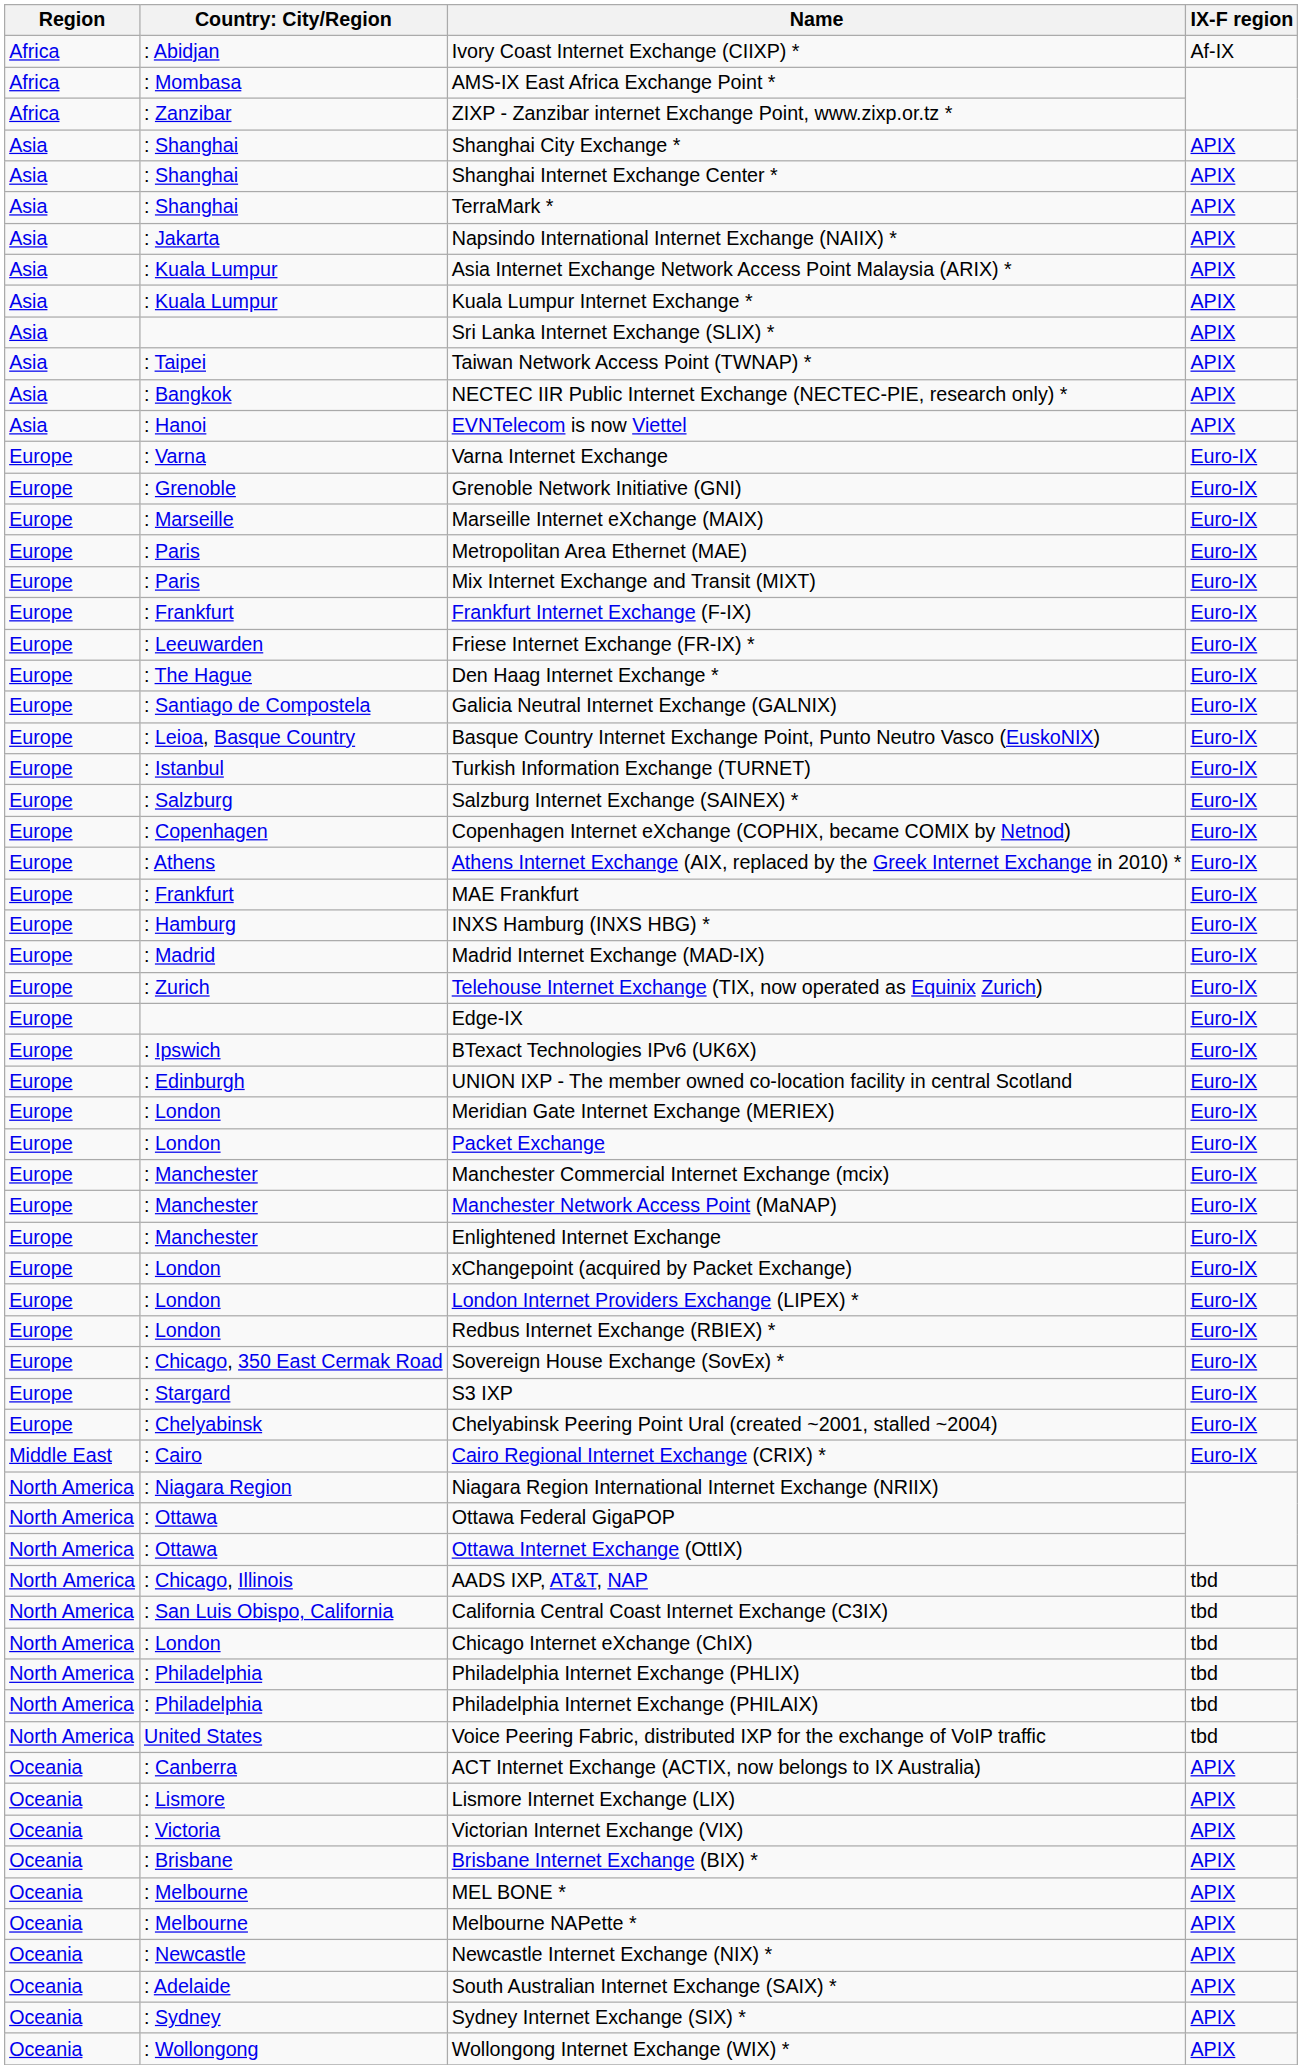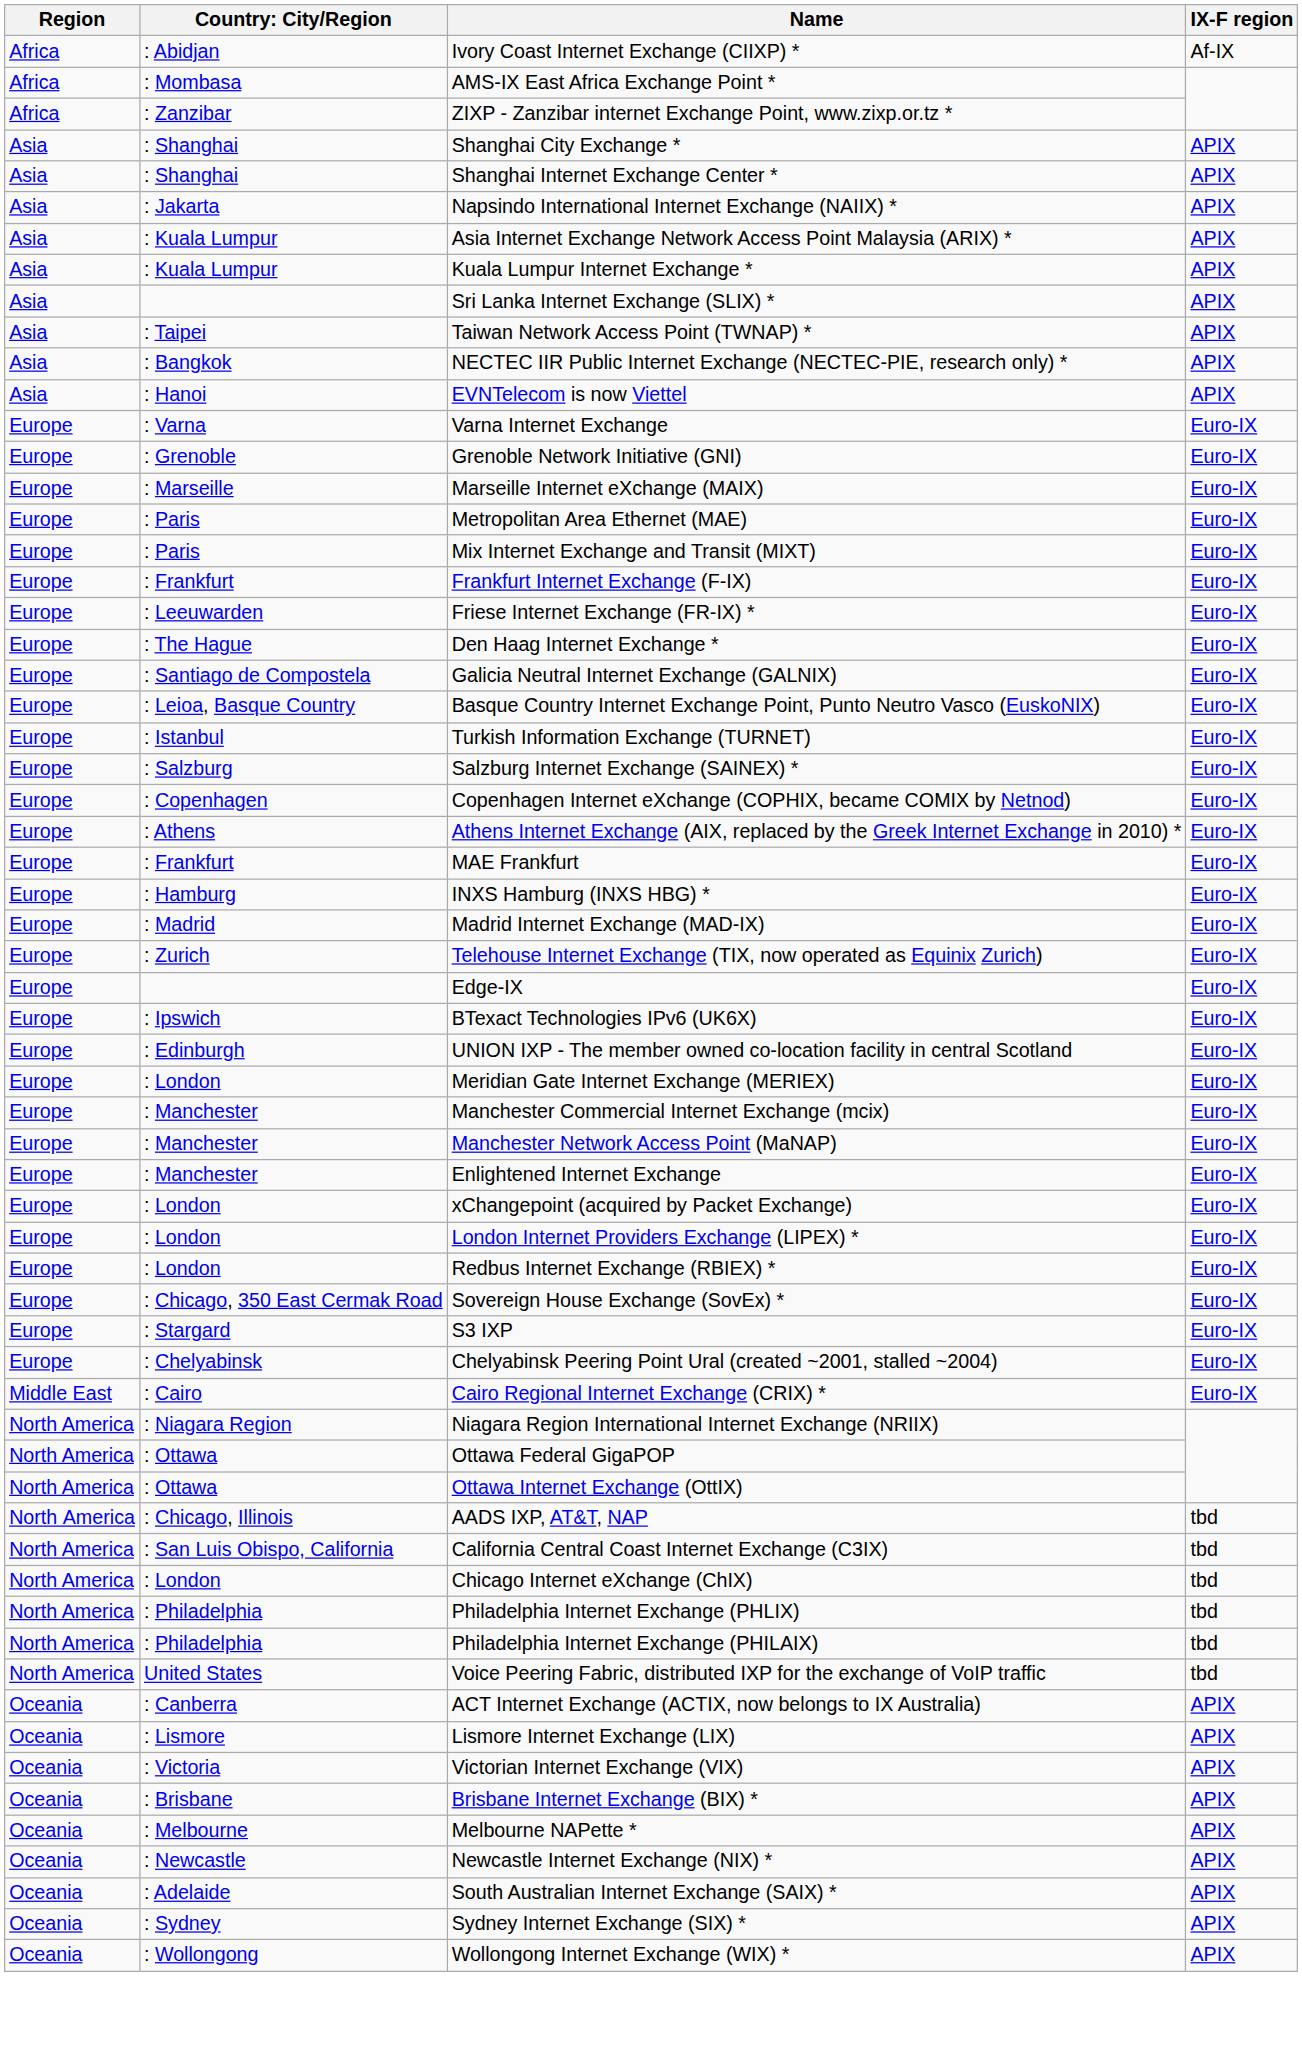 <table class="sortable wikitable">
 <tr>
 <th>Region</th>
 <th>Country: City/Region</th>
 <th>Name</th>
 <th>IX-F region</th>
 </tr>
 <tr>
 <td><a href='#'>Africa</a></td>
 <td>: <a href='#'>Abidjan</a></td>
 <td>Ivory Coast Internet Exchange (CIIXP) *</td>
 <td>Af-IX</td>
 </tr>
 <tr>
 <td><a href='#'>Africa</a></td>
 <td>: <a href='#'>Mombasa</a></td>
 <td>AMS-IX East Africa Exchange Point *</td>
 </tr>
 <tr>
 <td><a href='#'>Africa</a></td>
 <td>: <a href='#'>Zanzibar</a></td>
 <td>ZIXP - Zanzibar internet Exchange Point, www.zixp.or.tz *</td>
 </tr>
 <tr>
 <td><a href='#'>Asia</a></td>
 <td>: <a href='#'>Shanghai</a></td>
 <td>Shanghai City Exchange *</td>
 <td><a href='#'>APIX</a></td>
 </tr>
 <tr>
 <td><a href='#'>Asia</a></td>
 <td>: <a href='#'>Shanghai</a></td>
 <td>Shanghai Internet Exchange Center *</td>
-<td><a href='#'>APIX</a></td>
-</tr>
-<tr>
-<td><a href='#'>Asia</a></td>
-<td>: <a href='#'>Shanghai</a></td>
-<td>TerraMark *</td>
 <td><a href='#'>APIX</a></td>
 </tr>
 <tr>
 <td><a href='#'>Asia</a></td>
 <td>: <a href='#'>Jakarta</a></td>
 <td>Napsindo International Internet Exchange (NAIIX) *</td>
 <td><a href='#'>APIX</a></td>
 </tr>
 <tr>
 <td><a href='#'>Asia</a></td>
 <td>: <a href='#'>Kuala Lumpur</a></td>
 <td>Asia Internet Exchange Network Access Point Malaysia (ARIX) *</td>
 <td><a href='#'>APIX</a></td>
 </tr>
 <tr>
 <td><a href='#'>Asia</a></td>
 <td>: <a href='#'>Kuala Lumpur</a></td>
 <td>Kuala Lumpur Internet Exchange *</td>
 <td><a href='#'>APIX</a></td>
 </tr>
 <tr>
 <td><a href='#'>Asia</a></td>
 <td></td>
 <td>Sri Lanka Internet Exchange (SLIX) *</td>
 <td><a href='#'>APIX</a></td>
 </tr>
 <tr>
 <td><a href='#'>Asia</a></td>
 <td>: <a href='#'>Taipei</a></td>
 <td>Taiwan Network Access Point (TWNAP) *</td>
 <td><a href='#'>APIX</a></td>
 </tr>
 <tr>
 <td><a href='#'>Asia</a></td>
 <td>: <a href='#'>Bangkok</a></td>
 <td>NECTEC IIR Public Internet Exchange (NECTEC-PIE, research only) *</td>
 <td><a href='#'>APIX</a></td>
 </tr>
 <tr>
 <td><a href='#'>Asia</a></td>
 <td>: <a href='#'>Hanoi</a></td>
 <td><a href='#'>EVNTelecom</a> is now <a href='#'>Viettel</a></td>
 <td><a href='#'>APIX</a></td>
 </tr>
 <tr>
 <td><a href='#'>Europe</a></td>
 <td>: <a href='#'>Varna</a></td>
 <td>Varna Internet Exchange</td>
 <td><a href='#'>Euro-IX</a></td>
 </tr>
 <tr>
 <td><a href='#'>Europe</a></td>
 <td>: <a href='#'>Grenoble</a></td>
 <td>Grenoble Network Initiative (GNI)</td>
 <td><a href='#'>Euro-IX</a></td>
 </tr>
 <tr>
 <td><a href='#'>Europe</a></td>
 <td>: <a href='#'>Marseille</a></td>
 <td>Marseille Internet eXchange (MAIX)</td>
 <td><a href='#'>Euro-IX</a></td>
 </tr>
 <tr>
 <td><a href='#'>Europe</a></td>
 <td>: <a href='#'>Paris</a></td>
 <td>Metropolitan Area Ethernet (MAE)</td>
 <td><a href='#'>Euro-IX</a></td>
 </tr>
 <tr>
 <td><a href='#'>Europe</a></td>
 <td>: <a href='#'>Paris</a></td>
 <td>Mix Internet Exchange and Transit (MIXT)</td>
 <td><a href='#'>Euro-IX</a></td>
 </tr>
 <tr>
 <td><a href='#'>Europe</a></td>
 <td>: <a href='#'>Frankfurt</a></td>
 <td><a href='#'>Frankfurt Internet Exchange</a> (F-IX)</td>
 <td><a href='#'>Euro-IX</a></td>
 </tr>
 <tr>
 <td><a href='#'>Europe</a></td>
 <td>: <a href='#'>Leeuwarden</a></td>
 <td>Friese Internet Exchange (FR-IX) *</td>
 <td><a href='#'>Euro-IX</a></td>
 </tr>
 <tr>
 <td><a href='#'>Europe</a></td>
 <td>: <a href='#'>The Hague</a></td>
 <td>Den Haag Internet Exchange *</td>
 <td><a href='#'>Euro-IX</a></td>
 </tr>
 <tr>
 <td><a href='#'>Europe</a></td>
 <td>: <a href='#'>Santiago de Compostela</a></td>
 <td>Galicia Neutral Internet Exchange (GALNIX)</td>
 <td><a href='#'>Euro-IX</a></td>
 </tr>
 <tr>
 <td><a href='#'>Europe</a></td>
 <td>: <a href='#'>Leioa</a>, <a href='#'>Basque Country</a></td>
 <td>Basque Country Internet Exchange Point, Punto Neutro Vasco (<a href='#'>EuskoNIX</a>)</td>
 <td><a href='#'>Euro-IX</a></td>
 </tr>
 <tr>
 <td><a href='#'>Europe</a></td>
 <td>: <a href='#'>Istanbul</a></td>
 <td>Turkish Information Exchange (TURNET)</td>
 <td><a href='#'>Euro-IX</a></td>
 </tr>
 <tr>
 <td><a href='#'>Europe</a></td>
 <td>: <a href='#'>Salzburg</a></td>
 <td>Salzburg Internet Exchange (SAINEX) *</td>
 <td><a href='#'>Euro-IX</a></td>
 </tr>
 <tr>
 <td><a href='#'>Europe</a></td>
 <td>: <a href='#'>Copenhagen</a></td>
 <td>Copenhagen Internet eXchange (COPHIX, became COMIX by <a href='#'>Netnod</a>)</td>
 <td><a href='#'>Euro-IX</a></td>
 </tr>
 <tr>
 <td><a href='#'>Europe</a></td>
 <td>: <a href='#'>Athens</a></td>
 <td><a href='#'>Athens Internet Exchange</a> (AIX, replaced by the <a href='#'>Greek Internet Exchange</a> in 2010) *</td>
 <td><a href='#'>Euro-IX</a></td>
 </tr>
 <tr>
 <td><a href='#'>Europe</a></td>
 <td>: <a href='#'>Frankfurt</a></td>
 <td>MAE Frankfurt</td>
 <td><a href='#'>Euro-IX</a></td>
 </tr>
 <tr>
 <td><a href='#'>Europe</a></td>
 <td>: <a href='#'>Hamburg</a></td>
 <td>INXS Hamburg (INXS HBG) *</td>
 <td><a href='#'>Euro-IX</a></td>
 </tr>
 <tr>
 <td><a href='#'>Europe</a></td>
 <td>: <a href='#'>Madrid</a></td>
 <td>Madrid Internet Exchange (MAD-IX)</td>
 <td><a href='#'>Euro-IX</a></td>
 </tr>
 <tr>
 <td><a href='#'>Europe</a></td>
 <td>: <a href='#'>Zurich</a></td>
 <td><a href='#'>Telehouse Internet Exchange</a> (TIX, now operated as <a href='#'>Equinix</a> <a href='#'>Zurich</a>)</td>
 <td><a href='#'>Euro-IX</a></td>
 </tr>
 <tr>
 <td><a href='#'>Europe</a></td>
 <td></td>
 <td>Edge-IX</td>
 <td><a href='#'>Euro-IX</a></td>
 </tr>
 <tr>
 <td><a href='#'>Europe</a></td>
 <td>: <a href='#'>Ipswich</a></td>
 <td>BTexact Technologies IPv6 (UK6X)</td>
 <td><a href='#'>Euro-IX</a></td>
 </tr>
 <tr>
 <td><a href='#'>Europe</a></td>
 <td>: <a href='#'>Edinburgh</a></td>
 <td>UNION IXP - The member owned co-location facility in central Scotland</td>
 <td><a href='#'>Euro-IX</a></td>
 </tr>
 <tr>
 <td><a href='#'>Europe</a></td>
 <td>: <a href='#'>London</a></td>
 <td>Meridian Gate Internet Exchange (MERIEX)</td>
 <td><a href='#'>Euro-IX</a></td>
 </tr>
 <tr>
 <td><a href='#'>Europe</a></td>
-<td>: <a href='#'>London</a></td>
-<td><a href='#'>Packet Exchange</a></td>
-<td><a href='#'>Euro-IX</a></td>
-</tr>
-<tr>
-<td><a href='#'>Europe</a></td>
 <td>: <a href='#'>Manchester</a></td>
 <td>Manchester Commercial Internet Exchange (mcix)</td>
 <td><a href='#'>Euro-IX</a></td>
 </tr>
 <tr>
 <td><a href='#'>Europe</a></td>
 <td>: <a href='#'>Manchester</a></td>
 <td><a href='#'>Manchester Network Access Point</a> (MaNAP)</td>
 <td><a href='#'>Euro-IX</a></td>
 </tr>
 <tr>
 <td><a href='#'>Europe</a></td>
 <td>: <a href='#'>Manchester</a></td>
 <td>Enlightened Internet Exchange</td>
 <td><a href='#'>Euro-IX</a></td>
 </tr>
 <tr>
 <td><a href='#'>Europe</a></td>
 <td>: <a href='#'>London</a></td>
 <td>xChangepoint (acquired by Packet Exchange)</td>
 <td><a href='#'>Euro-IX</a></td>
 </tr>
 <tr>
 <td><a href='#'>Europe</a></td>
 <td>: <a href='#'>London</a></td>
 <td><a href='#'>London Internet Providers Exchange</a> (LIPEX) *</td>
 <td><a href='#'>Euro-IX</a></td>
 </tr>
 <tr>
 <td><a href='#'>Europe</a></td>
 <td>: <a href='#'>London</a></td>
 <td>Redbus Internet Exchange (RBIEX) *</td>
 <td><a href='#'>Euro-IX</a></td>
 </tr>
 <tr>
 <td><a href='#'>Europe</a></td>
 <td>: <a href='#'>Chicago</a>, <a href='#'>350 East Cermak Road</a></td>
 <td>Sovereign House Exchange (SovEx) *</td>
 <td><a href='#'>Euro-IX</a></td>
 </tr>
 <tr>
 <td><a href='#'>Europe</a></td>
 <td>: <a href='#'>Stargard</a></td>
 <td>S3 IXP</td>
 <td><a href='#'>Euro-IX</a></td>
 </tr>
 <tr>
 <td><a href='#'>Europe</a></td>
 <td>: <a href='#'>Chelyabinsk</a></td>
 <td>Chelyabinsk Peering Point Ural (created ~2001, stalled ~2004)</td>
 <td><a href='#'>Euro-IX</a></td>
 </tr>
 <tr>
 <td><a href='#'>Middle&nbsp;East</a></td>
 <td>: <a href='#'>Cairo</a></td>
 <td><a href='#'>Cairo Regional Internet Exchange</a> (CRIX) *</td>
 <td><a href='#'>Euro-IX</a></td>
 </tr>
 <tr>
 <td><a href='#'>North America</a></td>
 <td>: <a href='#'>Niagara Region</a></td>
 <td>Niagara Region International Internet Exchange (NRIIX)</td>
 </tr>
 <tr>
 <td><a href='#'>North America</a></td>
 <td>: <a href='#'>Ottawa</a></td>
 <td>Ottawa Federal GigaPOP</td>
 </tr>
 <tr>
 <td><a href='#'>North America</a></td>
 <td>: <a href='#'>Ottawa</a></td>
 <td><a href='#'>Ottawa Internet Exchange</a> (OttIX)</td>
 </tr>
 <tr>
 <td><a href='#'>North&nbsp;America</a></td>
 <td>: <a href='#'>Chicago</a>, <a href='#'>Illinois</a></td>
 <td>AADS IXP, <a href='#'>AT&T</a>, <a href='#'>NAP</a></td>
 <td>tbd</td>
 </tr>
 <tr>
 <td><a href='#'>North America</a></td>
 <td>: <a href='#'>San Luis Obispo, California</a></td>
 <td>California Central Coast Internet Exchange (C3IX)</td>
 <td>tbd</td>
 </tr>
 <tr>
 <td><a href='#'>North America</a></td>
 <td>: <a href='#'>London</a></td>
 <td>Chicago Internet eXchange (ChIX)</td>
 <td>tbd</td>
 </tr>
 <tr>
 <td><a href='#'>North America</a></td>
 <td>: <a href='#'>Philadelphia</a></td>
 <td>Philadelphia Internet Exchange (PHLIX)</td>
 <td>tbd</td>
 </tr>
 <tr>
 <td><a href='#'>North America</a></td>
 <td>: <a href='#'>Philadelphia</a></td>
 <td>Philadelphia Internet Exchange (PHILAIX)</td>
 <td>tbd</td>
 </tr>
 <tr>
 <td><a href='#'>North America</a></td>
 <td> <a href='#'>United States</a></td>
 <td>Voice Peering Fabric, distributed IXP for the exchange of VoIP traffic</td>
 <td>tbd</td>
 </tr>
 <tr>
 <td><a href='#'>Oceania</a></td>
 <td>: <a href='#'>Canberra</a></td>
 <td>ACT Internet Exchange (ACTIX, now belongs to IX Australia)</td>
 <td><a href='#'>APIX</a></td>
 </tr>
 <tr>
 <td><a href='#'>Oceania</a></td>
 <td>: <a href='#'>Lismore</a></td>
 <td>Lismore Internet Exchange (LIX)</td>
 <td><a href='#'>APIX</a></td>
 </tr>
 <tr>
 <td><a href='#'>Oceania</a></td>
 <td>: <a href='#'>Victoria</a></td>
 <td>Victorian Internet Exchange (VIX)</td>
 <td><a href='#'>APIX</a></td>
 </tr>
 <tr>
 <td><a href='#'>Oceania</a></td>
 <td>: <a href='#'>Brisbane</a></td>
 <td><a href='#'>Brisbane Internet Exchange</a> (BIX) *</td>
 <td><a href='#'>APIX</a></td>
 </tr>
 <tr>
 <td><a href='#'>Oceania</a></td>
 <td>: <a href='#'>Melbourne</a></td>
-<td>MEL BONE *</td>
-<td><a href='#'>APIX</a></td>
-</tr>
-<tr>
-<td><a href='#'>Oceania</a></td>
-<td>: <a href='#'>Melbourne</a></td>
 <td>Melbourne NAPette *</td>
 <td><a href='#'>APIX</a></td>
 </tr>
 <tr>
 <td><a href='#'>Oceania</a></td>
 <td>: <a href='#'>Newcastle</a></td>
 <td>Newcastle Internet Exchange (NIX) *</td>
 <td><a href='#'>APIX</a></td>
 </tr>
 <tr>
 <td><a href='#'>Oceania</a></td>
 <td>: <a href='#'>Adelaide</a></td>
 <td>South Australian Internet Exchange (SAIX) *</td>
 <td><a href='#'>APIX</a></td>
 </tr>
 <tr>
 <td><a href='#'>Oceania</a></td>
 <td>: <a href='#'>Sydney</a></td>
 <td>Sydney Internet Exchange (SIX) *</td>
 <td><a href='#'>APIX</a></td>
 </tr>
 <tr>
 <td><a href='#'>Oceania</a></td>
 <td>: <a href='#'>Wollongong</a></td>
 <td>Wollongong Internet Exchange (WIX) *</td>
 <td><a href='#'>APIX</a></td>
 </tr>
 </table>
